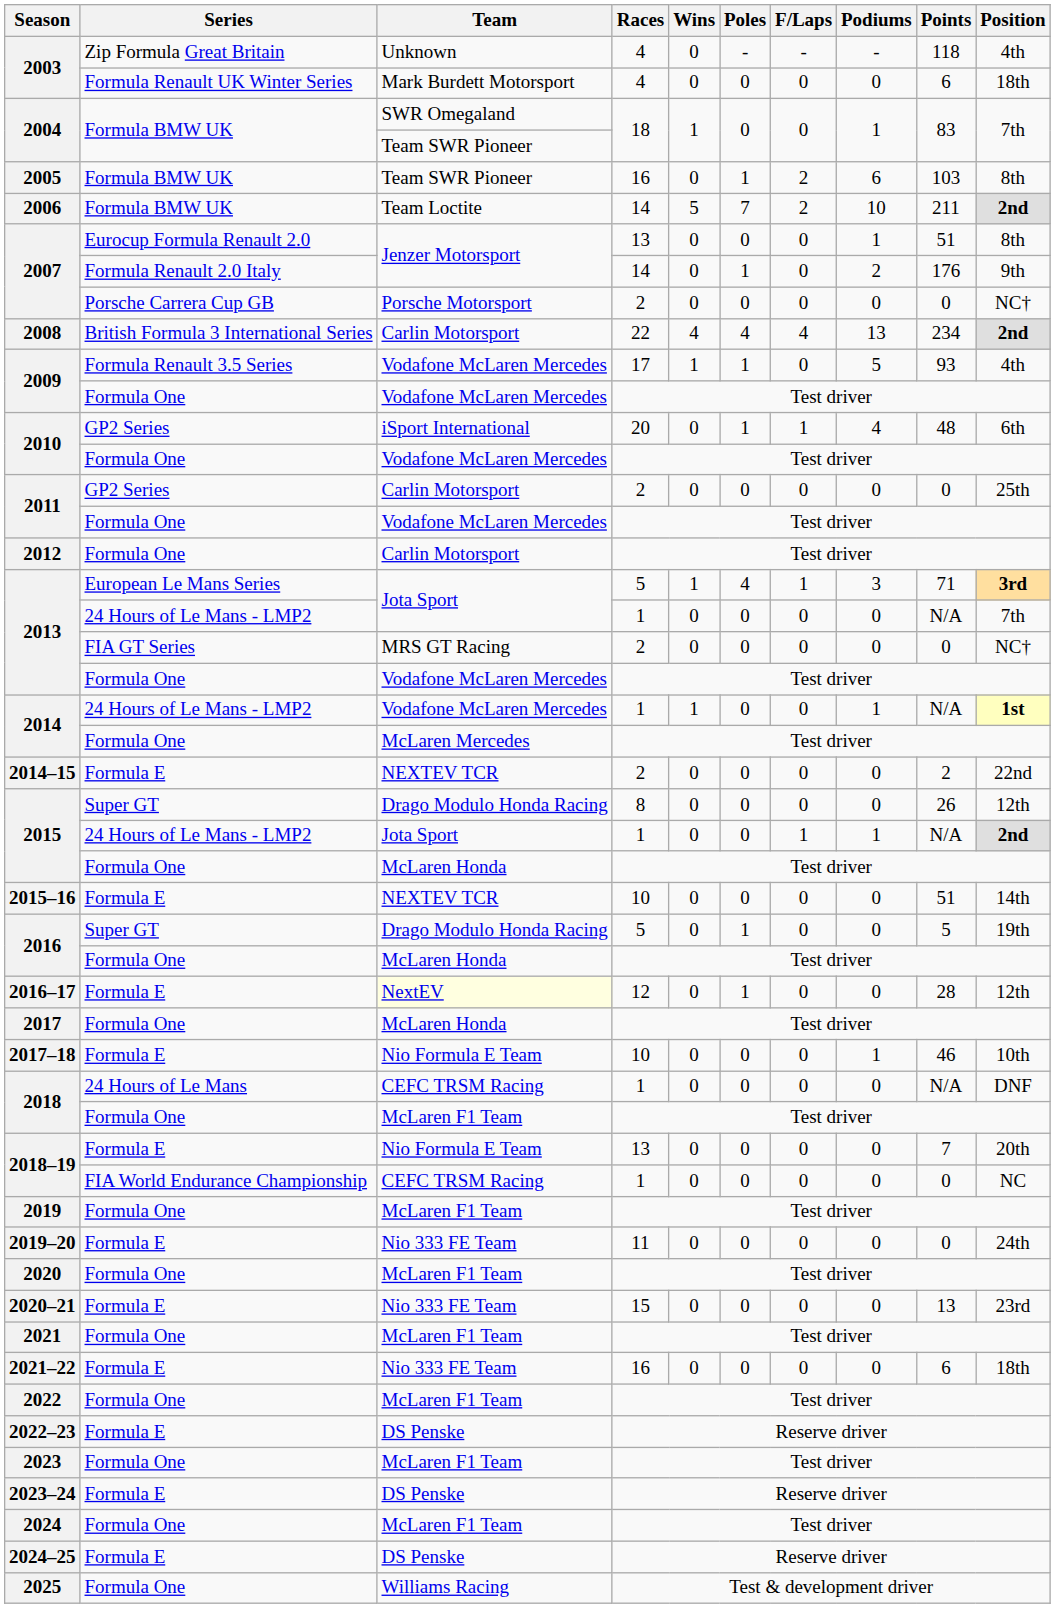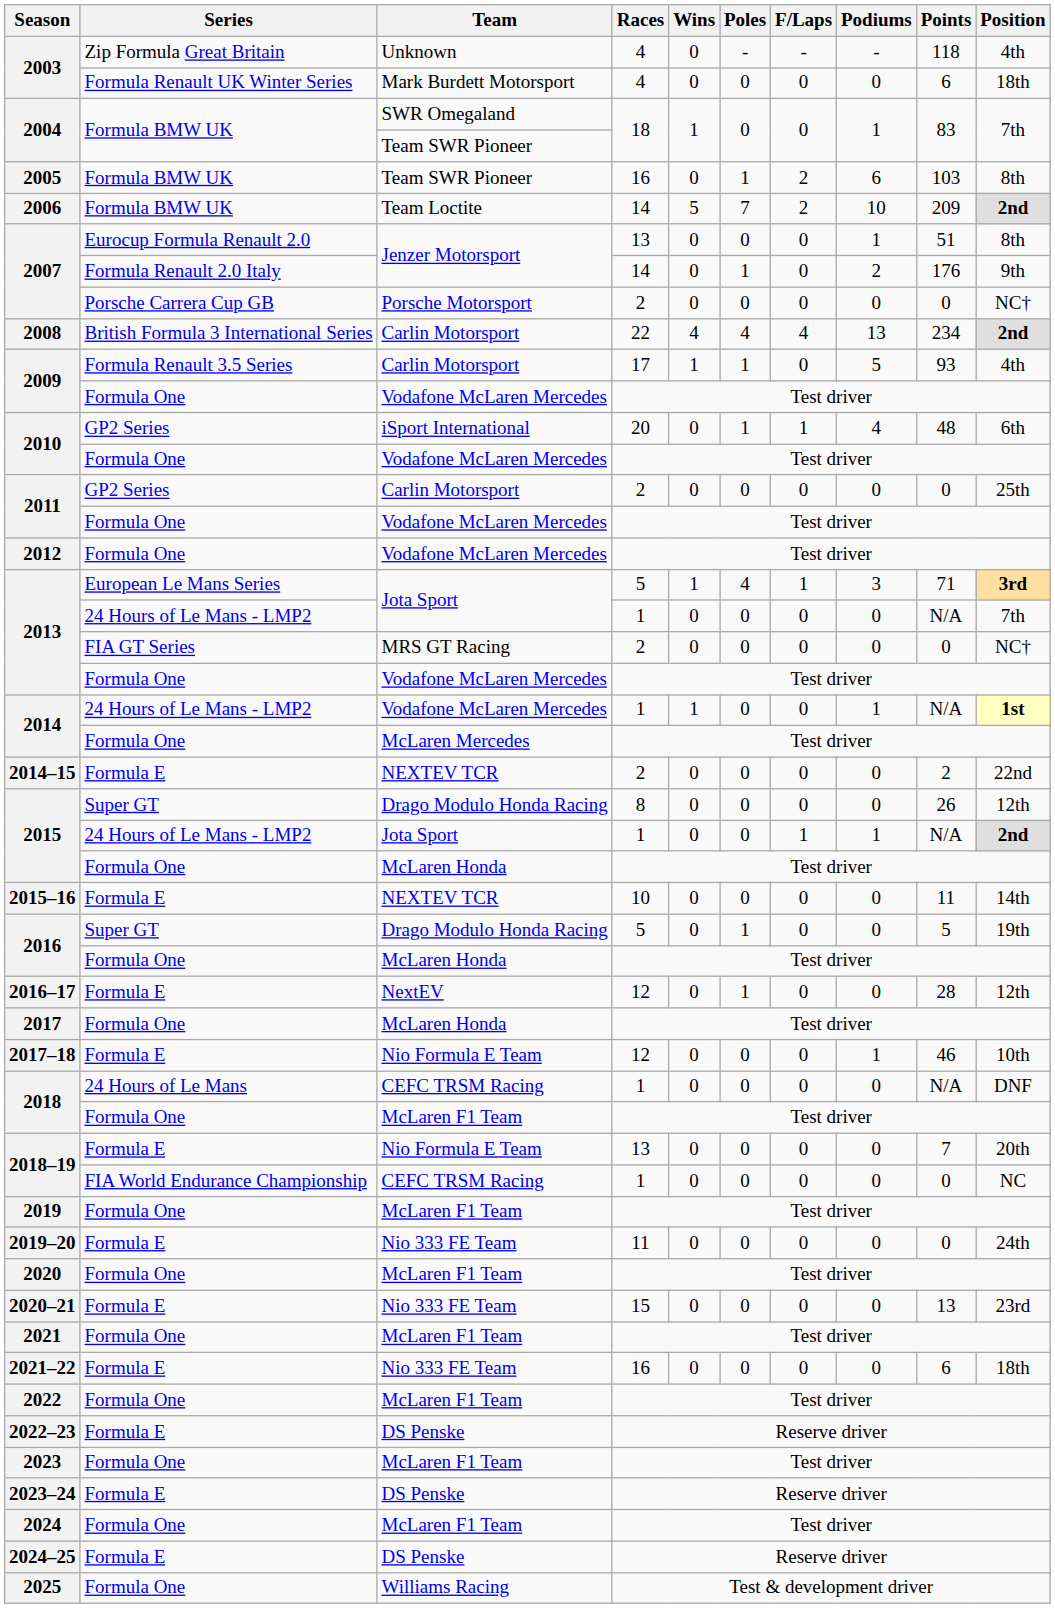 <table class="wikitable" style="font-size: 90%; text-align:center">
 <tr>
 <th>Season</th>
 <th>Series</th>
 <th>Team</th>
 <th>Races</th>
 <th>Wins</th>
 <th>Poles</th>
 <th>F/Laps</th>
 <th>Podiums</th>
 <th>Points</th>
 <th>Position</th>
 </tr>
 <tr>
 <th rowspan=2>2003</th>
 <td align=left>Zip Formula <a href='#'>Great Britain</a></td>
 <td align=left>Unknown</td>
 <td>4</td>
 <td>0</td>
 <td>-</td>
 <td>-</td>
 <td>-</td>
 <td>118</td>
 <td>4th</td>
 </tr>
 <tr>
 <td align=left><a href='#'>Formula Renault UK Winter Series</a></td>
 <td align=left>Mark Burdett Motorsport</td>
 <td>4</td>
 <td>0</td>
 <td>0</td>
 <td>0</td>
 <td>0</td>
 <td>6</td>
 <td>18th</td>
 </tr>
 <tr>
 <th rowspan=2>2004</th>
 <td align=left rowspan=2><a href='#'>Formula BMW UK</a></td>
 <td align=left>SWR Omegaland</td>
 <td rowspan=2>18</td>
 <td rowspan=2>1</td>
 <td rowspan=2>0</td>
 <td rowspan=2>0</td>
 <td rowspan=2>1</td>
 <td rowspan=2>83</td>
 <td rowspan=2>7th</td>
 </tr>
 <tr>
 <td align=left>Team SWR Pioneer</td>
 </tr>
 <tr>
 <th>2005</th>
 <td align=left><a href='#'>Formula BMW UK</a></td>
 <td align=left>Team SWR Pioneer</td>
 <td>16</td>
 <td>0</td>
 <td>1</td>
 <td>2</td>
 <td>6</td>
 <td>103</td>
 <td>8th</td>
 </tr>
 <tr>
 <th>2006</th>
 <td align=left><a href='#'>Formula BMW UK</a></td>
 <td align=left>Team Loctite</td>
 <td>14</td>
 <td>5</td>
 <td>7</td>
 <td>2</td>
 <td>10</td>
-<td>211</td>
+<td>209</td>
 <td style="background-color:#DFDFDF"><strong>2nd</strong></td>
 </tr>
 <tr>
 <th rowspan=3>2007</th>
 <td align=left><a href='#'>Eurocup Formula Renault 2.0</a></td>
 <td align=left rowspan=2><a href='#'>Jenzer Motorsport</a></td>
 <td>13</td>
 <td>0</td>
 <td>0</td>
 <td>0</td>
 <td>1</td>
 <td>51</td>
 <td>8th</td>
 </tr>
 <tr>
 <td align=left><a href='#'>Formula Renault 2.0 Italy</a></td>
 <td>14</td>
 <td>0</td>
 <td>1</td>
 <td>0</td>
 <td>2</td>
 <td>176</td>
 <td>9th</td>
 </tr>
 <tr>
 <td align=left><a href='#'>Porsche Carrera Cup GB</a></td>
 <td align=left><a href='#'>Porsche Motorsport</a></td>
 <td>2</td>
 <td>0</td>
 <td>0</td>
 <td>0</td>
 <td>0</td>
 <td>0</td>
 <td>NC†</td>
 </tr>
 <tr>
 <th>2008</th>
 <td align=left><a href='#'>British Formula 3 International Series</a></td>
 <td align=left><a href='#'>Carlin Motorsport</a></td>
 <td>22</td>
 <td>4</td>
 <td>4</td>
 <td>4</td>
 <td>13</td>
 <td>234</td>
 <td style="background-color:#DFDFDF"><strong>2nd</strong></td>
 </tr>
 <tr>
 <th rowspan=2>2009</th>
 <td align=left><a href='#'>Formula Renault 3.5 Series</a></td>
-<td align=left><a href='#'>Vodafone McLaren Mercedes</a></td>
+<td align=left><a href='#'>Carlin Motorsport</a></td>
 <td>17</td>
 <td>1</td>
 <td>1</td>
 <td>0</td>
 <td>5</td>
 <td>93</td>
 <td>4th</td>
 </tr>
 <tr>
 <td align=left><a href='#'>Formula One</a></td>
 <td align=left><a href='#'>Vodafone McLaren Mercedes</a></td>
 <td colspan="7">Test driver</td>
 </tr>
 <tr>
 <th rowspan=2>2010</th>
 <td align=left><a href='#'>GP2 Series</a></td>
 <td align=left><a href='#'>iSport International</a></td>
 <td>20</td>
 <td>0</td>
 <td>1</td>
 <td>1</td>
 <td>4</td>
 <td>48</td>
 <td>6th</td>
 </tr>
 <tr>
 <td align=left><a href='#'>Formula One</a></td>
 <td align=left><a href='#'>Vodafone McLaren Mercedes</a></td>
 <td colspan="7">Test driver</td>
 </tr>
 <tr>
 <th rowspan=2>2011</th>
 <td align=left><a href='#'>GP2 Series</a></td>
 <td align=left><a href='#'>Carlin Motorsport</a></td>
 <td>2</td>
 <td>0</td>
 <td>0</td>
 <td>0</td>
 <td>0</td>
 <td>0</td>
 <td>25th</td>
 </tr>
 <tr>
 <td align=left><a href='#'>Formula One</a></td>
 <td align=left><a href='#'>Vodafone McLaren Mercedes</a></td>
 <td colspan="7">Test driver</td>
 </tr>
 <tr>
 <th>2012</th>
 <td align=left><a href='#'>Formula One</a></td>
-<td align=left><a href='#'>Carlin Motorsport</a></td>
+<td align=left><a href='#'>Vodafone McLaren Mercedes</a></td>
 <td colspan="7">Test driver</td>
 </tr>
 <tr>
 <th rowspan=4>2013</th>
 <td align=left><a href='#'>European Le Mans Series</a></td>
 <td align=left rowspan=2><a href='#'>Jota Sport</a></td>
 <td>5</td>
 <td>1</td>
 <td>4</td>
 <td>1</td>
 <td>3</td>
 <td>71</td>
 <td style="background-color:#FFDF9F"><strong>3rd</strong></td>
 </tr>
 <tr>
 <td align=left><a href='#'>24 Hours of Le Mans - LMP2</a></td>
 <td>1</td>
 <td>0</td>
 <td>0</td>
 <td>0</td>
 <td>0</td>
 <td>N/A</td>
 <td>7th</td>
 </tr>
 <tr>
 <td align=left><a href='#'>FIA GT Series</a></td>
 <td align=left>MRS GT Racing</td>
 <td>2</td>
 <td>0</td>
 <td>0</td>
 <td>0</td>
 <td>0</td>
 <td>0</td>
 <td>NC†</td>
 </tr>
 <tr>
 <td align=left><a href='#'>Formula One</a></td>
 <td align=left><a href='#'>Vodafone McLaren Mercedes</a></td>
 <td colspan="7">Test driver</td>
 </tr>
 <tr>
 <th rowspan=2>2014</th>
 <td align=left><a href='#'>24 Hours of Le Mans - LMP2</a></td>
 <td align=left><a href='#'>Vodafone McLaren Mercedes</a></td>
 <td>1</td>
 <td>1</td>
 <td>0</td>
 <td>0</td>
 <td>1</td>
 <td>N/A</td>
 <td style="background:#FFFFBF;"><strong>1st</strong></td>
 </tr>
 <tr>
 <td align=left><a href='#'>Formula One</a></td>
 <td align=left><a href='#'>McLaren Mercedes</a></td>
 <td colspan="7">Test driver</td>
 </tr>
 <tr>
 <th>2014–15</th>
 <td align="left"><a href='#'>Formula E</a></td>
 <td align="left"><a href='#'>NEXTEV TCR</a></td>
 <td>2</td>
 <td>0</td>
 <td>0</td>
 <td>0</td>
 <td>0</td>
 <td>2</td>
 <td>22nd</td>
 </tr>
 <tr>
 <th rowspan=3>2015</th>
 <td align=left><a href='#'>Super GT</a></td>
 <td align=left><a href='#'>Drago Modulo Honda Racing</a></td>
 <td>8</td>
 <td>0</td>
 <td>0</td>
 <td>0</td>
 <td>0</td>
 <td>26</td>
 <td>12th</td>
 </tr>
 <tr>
 <td align=left><a href='#'>24 Hours of Le Mans - LMP2</a></td>
 <td align=left><a href='#'>Jota Sport</a></td>
 <td>1</td>
 <td>0</td>
 <td>0</td>
 <td>1</td>
 <td>1</td>
 <td>N/A</td>
 <td style="background-color:#DFDFDF"><strong>2nd</strong></td>
 </tr>
 <tr>
 <td align=left><a href='#'>Formula One</a></td>
 <td align=left><a href='#'>McLaren Honda</a></td>
 <td colspan="7">Test driver</td>
 </tr>
 <tr>
 <th>2015–16</th>
 <td align="left"><a href='#'>Formula E</a></td>
 <td align="left"><a href='#'>NEXTEV TCR</a></td>
 <td>10</td>
 <td>0</td>
 <td>0</td>
 <td>0</td>
 <td>0</td>
-<td>51</td>
+<td>11</td>
 <td>14th</td>
 </tr>
 <tr>
 <th rowspan=2>2016</th>
 <td align=left><a href='#'>Super GT</a></td>
 <td align=left><a href='#'>Drago Modulo Honda Racing</a></td>
 <td>5</td>
 <td>0</td>
 <td>1</td>
 <td>0</td>
 <td>0</td>
 <td>5</td>
 <td>19th</td>
 </tr>
 <tr>
 <td align=left><a href='#'>Formula One</a></td>
 <td align=left><a href='#'>McLaren Honda</a></td>
 <td colspan="7">Test driver</td>
 </tr>
 <tr>
 <th>2016–17</th>
 <td align="left"><a href='#'>Formula E</a></td>
-<td align="left" style="background: lightyellow;"><a href='#'>NextEV</a></td>
+<td align="left"><a href='#'>NextEV</a></td>
 <td>12</td>
 <td>0</td>
 <td>1</td>
 <td>0</td>
 <td>0</td>
 <td>28</td>
 <td>12th</td>
 </tr>
 <tr>
 <th>2017</th>
 <td align=left><a href='#'>Formula One</a></td>
 <td align=left><a href='#'>McLaren Honda</a></td>
 <td colspan="7">Test driver</td>
 </tr>
 <tr>
 <th>2017–18</th>
 <td align=left><a href='#'>Formula E</a></td>
 <td align=left><a href='#'>Nio Formula E Team</a></td>
-<td>10</td>
+<td>12</td>
 <td>0</td>
 <td>0</td>
 <td>0</td>
 <td>1</td>
 <td>46</td>
 <td>10th</td>
 </tr>
 <tr>
 <th rowspan=2>2018</th>
 <td align=left><a href='#'>24 Hours of Le Mans</a></td>
 <td align=left><a href='#'>CEFC TRSM Racing</a></td>
 <td>1</td>
 <td>0</td>
 <td>0</td>
 <td>0</td>
 <td>0</td>
 <td>N/A</td>
 <td>DNF</td>
 </tr>
 <tr>
 <td align=left><a href='#'>Formula One</a></td>
 <td align=left><a href='#'>McLaren F1 Team</a></td>
 <td colspan="7">Test driver</td>
 </tr>
 <tr>
 <th rowspan=2>2018–19</th>
 <td align=left><a href='#'>Formula E</a></td>
 <td align=left><a href='#'>Nio Formula E Team</a></td>
 <td>13</td>
 <td>0</td>
 <td>0</td>
 <td>0</td>
 <td>0</td>
 <td>7</td>
 <td>20th</td>
 </tr>
 <tr>
 <td align=left><a href='#'>FIA World Endurance Championship</a></td>
 <td align=left><a href='#'>CEFC TRSM Racing</a></td>
 <td>1</td>
 <td>0</td>
 <td>0</td>
 <td>0</td>
 <td>0</td>
 <td>0</td>
 <td>NC</td>
 </tr>
 <tr>
 <th>2019</th>
 <td align=left><a href='#'>Formula One</a></td>
 <td align=left><a href='#'>McLaren F1 Team</a></td>
 <td colspan="7">Test driver</td>
 </tr>
 <tr>
 <th>2019–20</th>
 <td align=left><a href='#'>Formula E</a></td>
 <td align=left><a href='#'>Nio 333 FE Team</a></td>
 <td>11</td>
 <td>0</td>
 <td>0</td>
 <td>0</td>
 <td>0</td>
 <td>0</td>
 <td>24th</td>
 </tr>
 <tr>
 <th>2020</th>
 <td align=left><a href='#'>Formula One</a></td>
 <td align=left><a href='#'>McLaren F1 Team</a></td>
 <td colspan="7">Test driver</td>
 </tr>
 <tr>
 <th>2020–21</th>
 <td align=left><a href='#'>Formula E</a></td>
 <td align=left><a href='#'>Nio 333 FE Team</a></td>
 <td>15</td>
 <td>0</td>
 <td>0</td>
 <td>0</td>
 <td>0</td>
 <td>13</td>
 <td>23rd</td>
 </tr>
 <tr>
 <th>2021</th>
 <td align=left><a href='#'>Formula One</a></td>
 <td align=left><a href='#'>McLaren F1 Team</a></td>
 <td colspan="7">Test driver</td>
 </tr>
 <tr>
 <th>2021–22</th>
 <td align=left><a href='#'>Formula E</a></td>
 <td align=left><a href='#'>Nio 333 FE Team</a></td>
 <td>16</td>
 <td>0</td>
 <td>0</td>
 <td>0</td>
 <td>0</td>
 <td>6</td>
 <td>18th</td>
 </tr>
 <tr>
 <th>2022</th>
 <td align=left><a href='#'>Formula One</a></td>
 <td align=left><a href='#'>McLaren F1 Team</a></td>
 <td colspan="7">Test driver</td>
 </tr>
 <tr>
 <th>2022–23</th>
 <td align=left><a href='#'>Formula E</a></td>
 <td align=left><a href='#'>DS Penske</a></td>
 <td colspan="7">Reserve driver</td>
 </tr>
 <tr>
 <th>2023</th>
 <td align=left><a href='#'>Formula One</a></td>
 <td align=left><a href='#'>McLaren F1 Team</a></td>
 <td colspan="7">Test driver</td>
 </tr>
 <tr>
 <th>2023–24</th>
 <td align=left><a href='#'>Formula E</a></td>
 <td align=left><a href='#'>DS Penske</a></td>
 <td colspan="7">Reserve driver</td>
 </tr>
 <tr>
 <th>2024</th>
 <td align=left><a href='#'>Formula One</a></td>
 <td align=left><a href='#'>McLaren F1 Team</a></td>
 <td colspan="7">Test driver</td>
 </tr>
 <tr>
 <th>2024–25</th>
 <td align=left><a href='#'>Formula E</a></td>
 <td align=left><a href='#'>DS Penske</a></td>
 <td colspan="7">Reserve driver</td>
 </tr>
 <tr>
 <th>2025</th>
 <td align=left><a href='#'>Formula One</a></td>
 <td align=left><a href='#'>Williams Racing</a></td>
 <td colspan="7">Test & development driver</td>
 </tr>
 </table>
